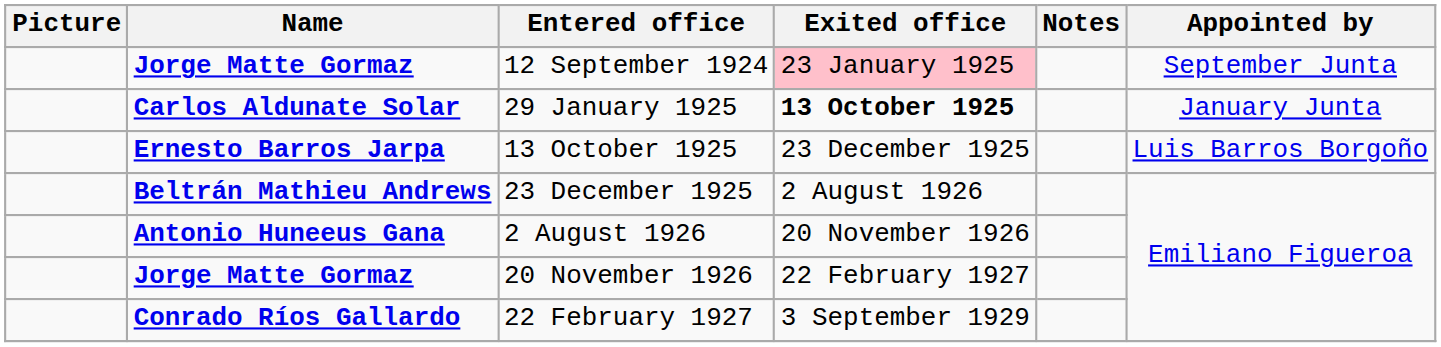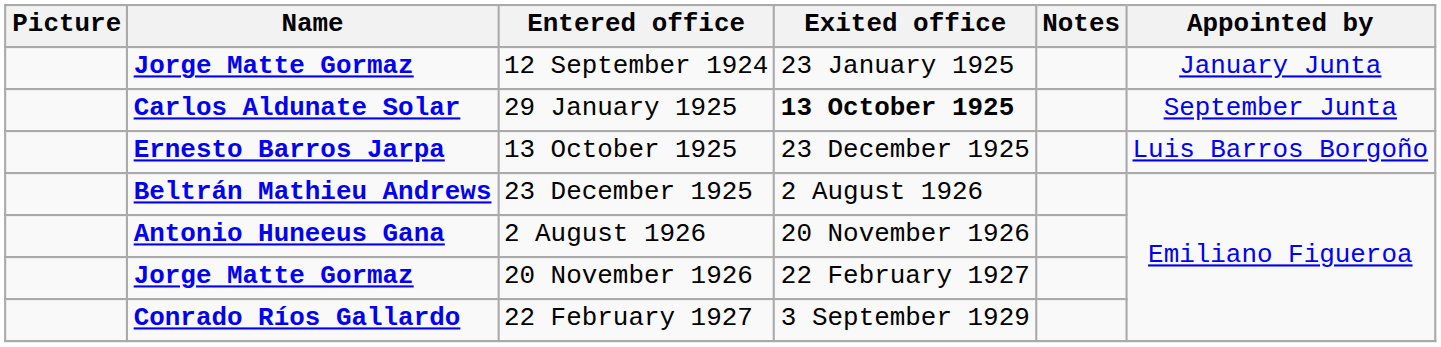 <table class="wikitable" style="margin:1em auto; font-size:95%;">
 <tr>
 <th>Picture</th>
 <th>Name</th>
 <th>Entered office</th>
 <th>Exited office</th>
 <th>Notes</th>
 <th>Appointed by</th>
 </tr>
 <tr>
 <td></td>
 <td><strong><a href='#'>Jorge Matte Gormaz</a></strong></td>
 <td>12 September 1924</td>
-<td style="background: pink;">23 January 1925</td>
+<td>23 January 1925</td>
 <td></td>
-<td align=center><a href='#'>September Junta</a></td>
+<td align=center><a href='#'>January Junta</a></td>
 </tr>
 <tr>
 <td></td>
 <td><strong><a href='#'>Carlos Aldunate Solar</a></strong></td>
 <td>29 January 1925</td>
 <td><strong>13 October 1925</strong></td>
 <td></td>
-<td align=center><a href='#'>January Junta</a></td>
+<td align=center><a href='#'>September Junta</a></td>
 </tr>
 <tr>
 <td></td>
 <td><strong><a href='#'>Ernesto Barros Jarpa</a></strong></td>
 <td>13 October 1925</td>
 <td>23 December 1925</td>
 <td></td>
 <td align=center><a href='#'>Luis Barros Borgoño</a></td>
 </tr>
 <tr>
 <td></td>
 <td><strong><a href='#'>Beltrán Mathieu Andrews</a></strong></td>
 <td>23 December 1925</td>
 <td>2 August 1926</td>
 <td></td>
 <td rowspan=4 align=center><a href='#'>Emiliano Figueroa</a></td>
 </tr>
 <tr>
 <td></td>
 <td><strong><a href='#'>Antonio Huneeus Gana</a></strong></td>
 <td>2 August 1926</td>
 <td>20 November 1926</td>
 <td></td>
 </tr>
 <tr>
 <td></td>
 <td><strong><a href='#'>Jorge Matte Gormaz</a></strong></td>
 <td>20 November 1926</td>
 <td>22 February 1927</td>
 <td></td>
 </tr>
 <tr>
 <td></td>
 <td><strong><a href='#'>Conrado Ríos Gallardo</a></strong></td>
 <td>22 February 1927</td>
 <td>3 September 1929</td>
 <td></td>
 </tr>
 <tr>
 </tr>
 </table>
